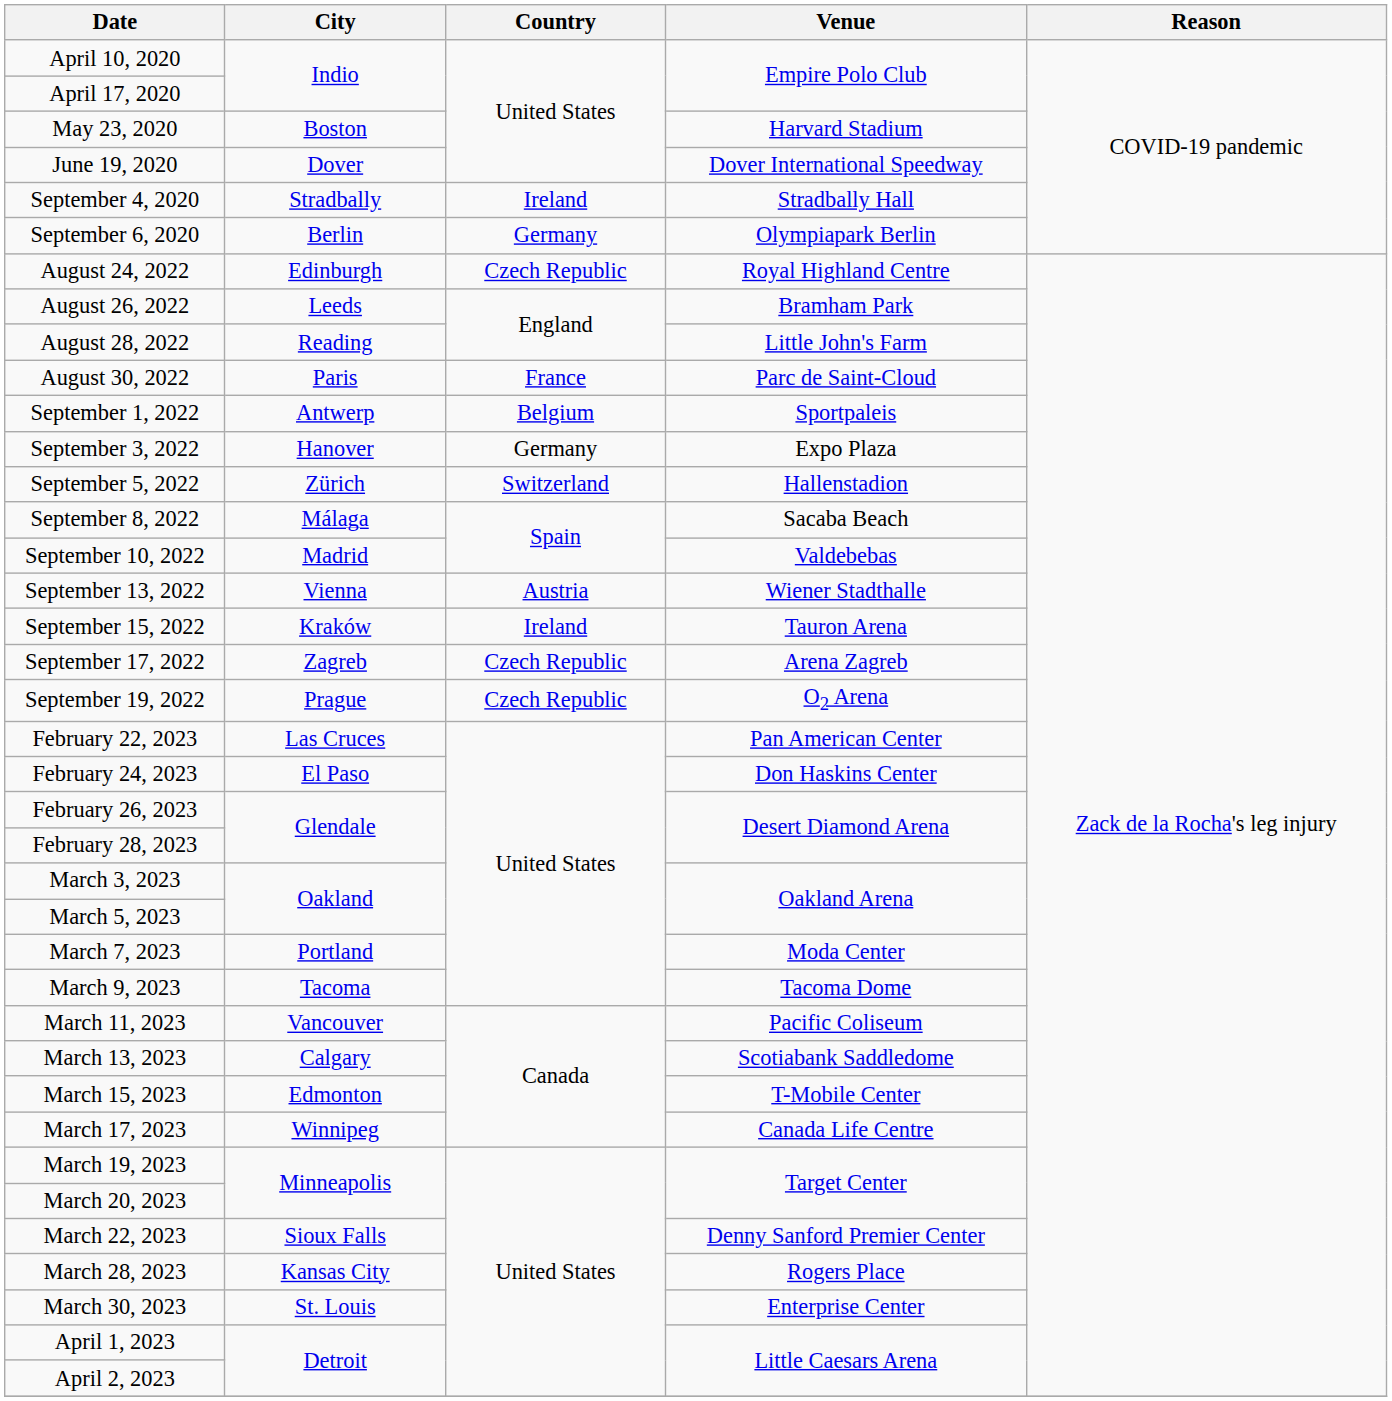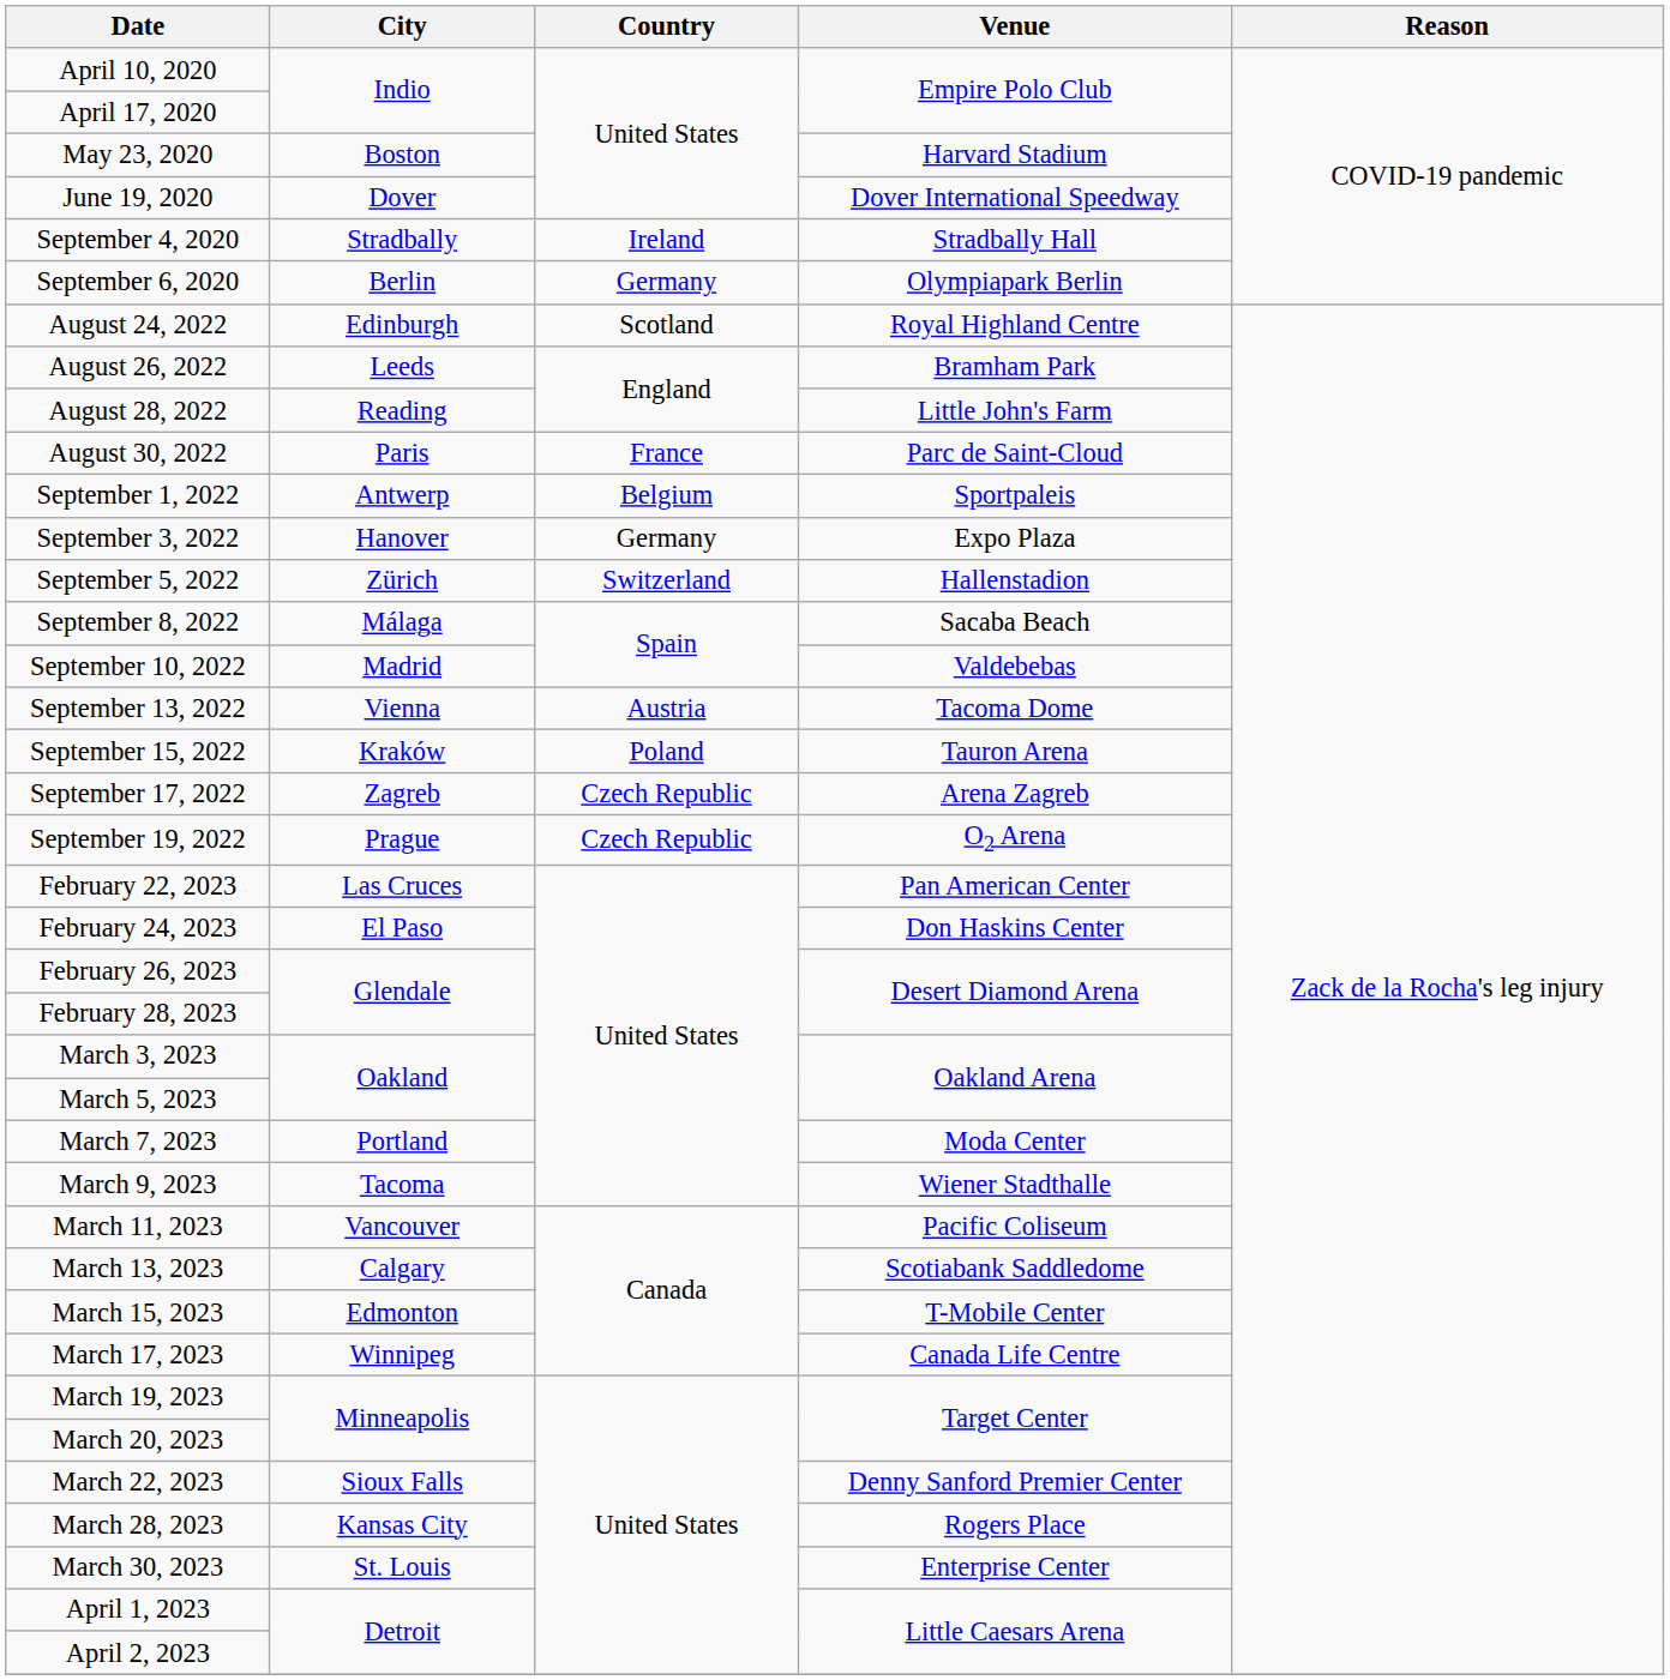 <table class="wikitable" style="text-align:center;">
 <tr>
 <th style="width:150px;">Date</th>
 <th style="width:150px;">City</th>
 <th style="width:150px;">Country</th>
 <th style="width:250px;">Venue</th>
 <th style="width:250px;">Reason</th>
 </tr>
 <tr>
 <td>April 10, 2020</td>
 <td rowspan="2"><a href='#'>Indio</a></td>
 <td rowspan="4">United States</td>
 <td rowspan="2"><a href='#'>Empire Polo Club</a></td>
 <td rowspan="6">COVID-19 pandemic</td>
 </tr>
 <tr>
 <td>April 17, 2020</td>
 </tr>
 <tr>
 <td>May 23, 2020</td>
 <td><a href='#'>Boston</a></td>
 <td><a href='#'>Harvard Stadium</a></td>
 </tr>
 <tr>
 <td>June 19, 2020</td>
 <td><a href='#'>Dover</a></td>
 <td><a href='#'>Dover International Speedway</a></td>
 </tr>
 <tr>
 <td>September 4, 2020</td>
 <td><a href='#'>Stradbally</a></td>
 <td><a href='#'>Ireland</a></td>
 <td><a href='#'>Stradbally Hall</a></td>
 </tr>
 <tr>
 <td>September 6, 2020</td>
 <td><a href='#'>Berlin</a></td>
 <td><a href='#'>Germany</a></td>
 <td><a href='#'>Olympiapark Berlin</a></td>
 </tr>
 <tr>
 <td>August 24, 2022</td>
 <td><a href='#'>Edinburgh</a></td>
-<td><a href='#'>Czech Republic</a></td>
+<td>Scotland</td>
 <td><a href='#'>Royal Highland Centre</a></td>
 <td rowspan="32"><a href='#'>Zack de la Rocha</a>'s leg injury</td>
 </tr>
 <tr>
 <td>August 26, 2022</td>
 <td><a href='#'>Leeds</a></td>
 <td rowspan="2">England</td>
 <td><a href='#'>Bramham Park</a></td>
 </tr>
 <tr>
 <td>August 28, 2022</td>
 <td><a href='#'>Reading</a></td>
 <td><a href='#'>Little John's Farm</a></td>
 </tr>
 <tr>
 <td>August 30, 2022</td>
 <td><a href='#'>Paris</a></td>
 <td><a href='#'>France</a></td>
 <td><a href='#'>Parc de Saint-Cloud</a></td>
 </tr>
 <tr>
 <td>September 1, 2022</td>
 <td><a href='#'>Antwerp</a></td>
 <td><a href='#'>Belgium</a></td>
 <td><a href='#'>Sportpaleis</a></td>
 </tr>
 <tr>
 <td>September 3, 2022</td>
 <td><a href='#'>Hanover</a></td>
 <td>Germany</td>
 <td>Expo Plaza</td>
 </tr>
 <tr>
 <td>September 5, 2022</td>
 <td><a href='#'>Zürich</a></td>
 <td><a href='#'>Switzerland</a></td>
 <td><a href='#'>Hallenstadion</a></td>
 </tr>
 <tr>
 <td>September 8, 2022</td>
 <td><a href='#'>Málaga</a></td>
 <td rowspan="2"><a href='#'>Spain</a></td>
 <td>Sacaba Beach</td>
 </tr>
 <tr>
 <td>September 10, 2022</td>
 <td><a href='#'>Madrid</a></td>
 <td><a href='#'>Valdebebas</a></td>
 </tr>
 <tr>
 <td>September 13, 2022</td>
 <td><a href='#'>Vienna</a></td>
 <td><a href='#'>Austria</a></td>
-<td><a href='#'>Wiener Stadthalle</a></td>
+<td><a href='#'>Tacoma Dome</a></td>
 </tr>
 <tr>
 <td>September 15, 2022</td>
 <td><a href='#'>Kraków</a></td>
-<td><a href='#'>Ireland</a></td>
+<td><a href='#'>Poland</a></td>
 <td><a href='#'>Tauron Arena</a></td>
 </tr>
 <tr>
 <td>September 17, 2022</td>
 <td><a href='#'>Zagreb</a></td>
 <td><a href='#'>Czech Republic</a></td>
 <td><a href='#'>Arena Zagreb</a></td>
 </tr>
 <tr>
 <td>September 19, 2022</td>
 <td><a href='#'>Prague</a></td>
 <td><a href='#'>Czech Republic</a></td>
 <td><a href='#'>O<sub>2</sub> Arena</a></td>
 </tr>
 <tr>
 <td>February 22, 2023</td>
 <td><a href='#'>Las Cruces</a></td>
 <td rowspan="8">United States</td>
 <td><a href='#'>Pan American Center</a></td>
 </tr>
 <tr>
 <td>February 24, 2023</td>
 <td><a href='#'>El Paso</a></td>
 <td><a href='#'>Don Haskins Center</a></td>
 </tr>
 <tr>
 <td>February 26, 2023</td>
 <td rowspan="2"><a href='#'>Glendale</a></td>
 <td rowspan="2"><a href='#'>Desert Diamond Arena</a></td>
 </tr>
 <tr>
 <td>February 28, 2023</td>
 </tr>
 <tr>
 <td>March 3, 2023</td>
 <td rowspan="2"><a href='#'>Oakland</a></td>
 <td rowspan="2"><a href='#'>Oakland Arena</a></td>
 </tr>
 <tr>
 <td>March 5, 2023</td>
 </tr>
 <tr>
 <td>March 7, 2023</td>
 <td><a href='#'>Portland</a></td>
 <td><a href='#'>Moda Center</a></td>
 </tr>
 <tr>
 <td>March 9, 2023</td>
 <td><a href='#'>Tacoma</a></td>
-<td><a href='#'>Tacoma Dome</a></td>
+<td><a href='#'>Wiener Stadthalle</a></td>
 </tr>
 <tr>
 <td>March 11, 2023</td>
 <td><a href='#'>Vancouver</a></td>
 <td rowspan="4">Canada</td>
 <td><a href='#'>Pacific Coliseum</a></td>
 </tr>
 <tr>
 <td>March 13, 2023</td>
 <td><a href='#'>Calgary</a></td>
 <td><a href='#'>Scotiabank Saddledome</a></td>
 </tr>
 <tr>
 <td>March 15, 2023</td>
 <td><a href='#'>Edmonton</a></td>
 <td><a href='#'>T-Mobile Center</a></td>
 </tr>
 <tr>
 <td>March 17, 2023</td>
 <td><a href='#'>Winnipeg</a></td>
 <td><a href='#'>Canada Life Centre</a></td>
 </tr>
 <tr>
 <td>March 19, 2023</td>
 <td rowspan="2"><a href='#'>Minneapolis</a></td>
 <td rowspan="7">United States</td>
 <td rowspan="2"><a href='#'>Target Center</a></td>
 </tr>
 <tr>
 <td>March 20, 2023</td>
 </tr>
 <tr>
 <td>March 22, 2023</td>
 <td><a href='#'>Sioux Falls</a></td>
 <td><a href='#'>Denny Sanford Premier Center</a></td>
 </tr>
 <tr>
 <td>March 28, 2023</td>
 <td><a href='#'>Kansas City</a></td>
 <td><a href='#'>Rogers Place</a></td>
 </tr>
 <tr>
 <td>March 30, 2023</td>
 <td><a href='#'>St. Louis</a></td>
 <td><a href='#'>Enterprise Center</a></td>
 </tr>
 <tr>
 <td>April 1, 2023</td>
 <td rowspan="2"><a href='#'>Detroit</a></td>
 <td rowspan="2"><a href='#'>Little Caesars Arena</a></td>
 </tr>
 <tr>
 <td>April 2, 2023</td>
 </tr>
 <tr>
 </tr>
 </table>
